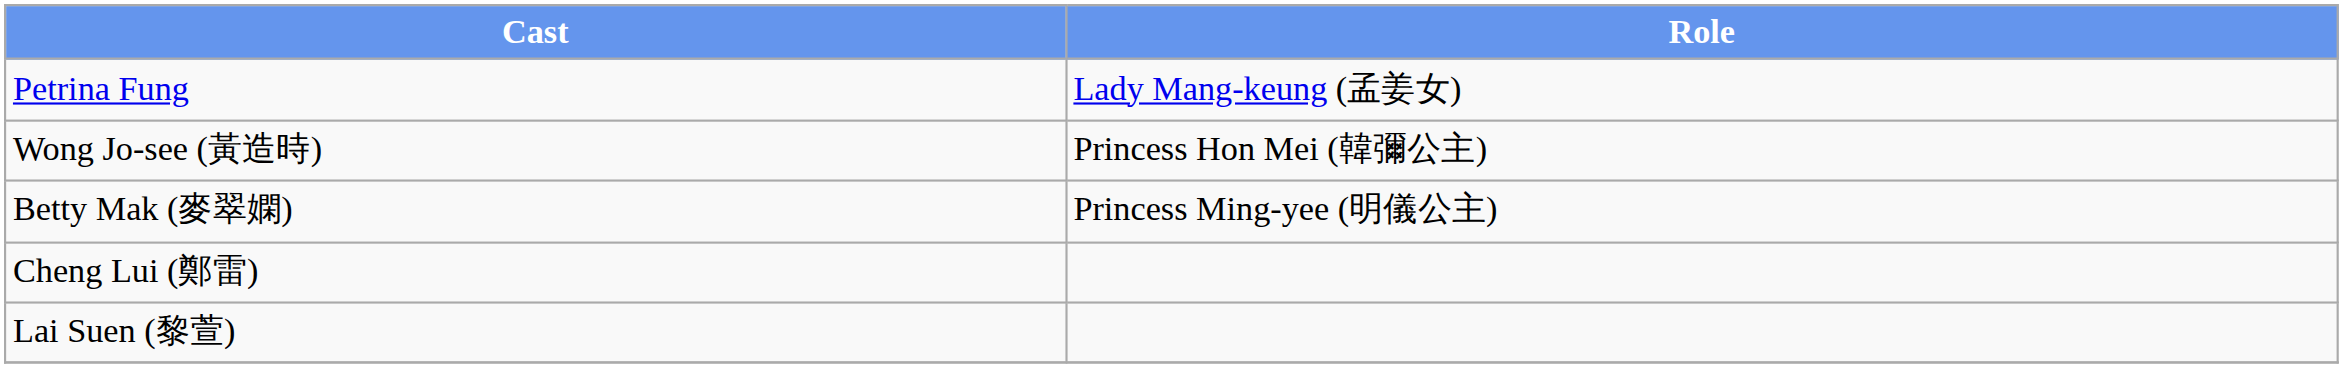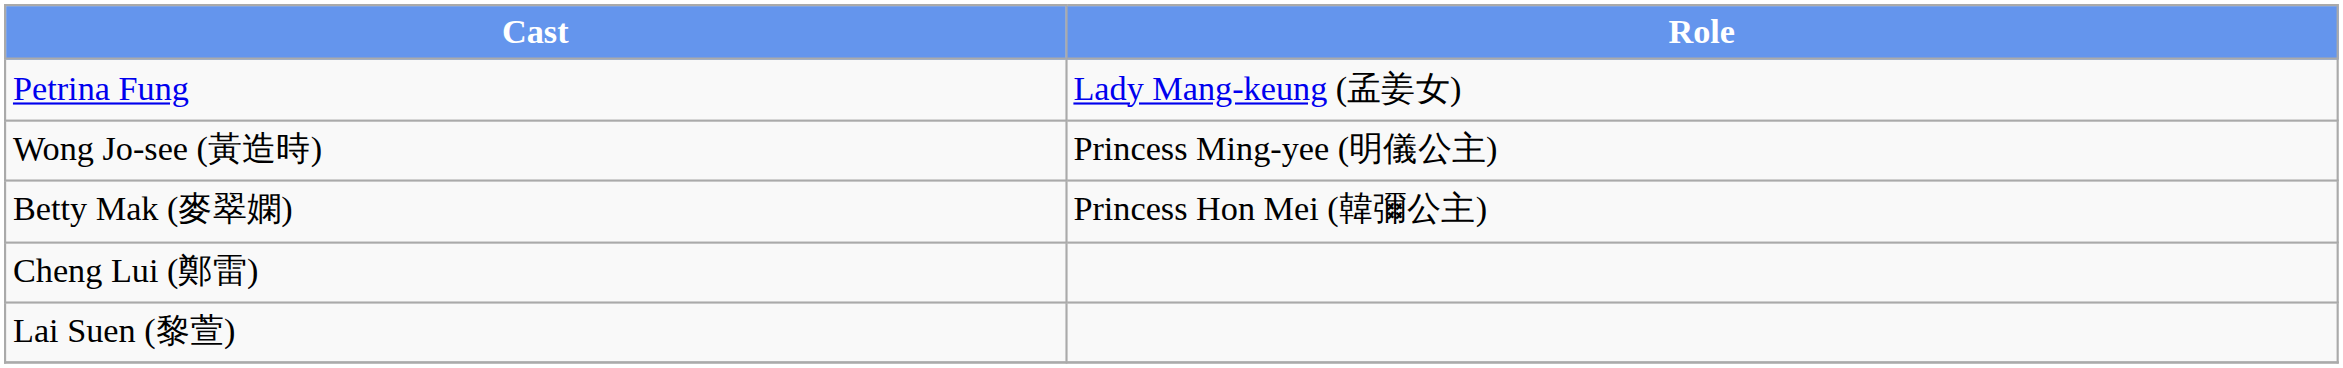 <table class="wikitable" width="55%">
 <tr style="background:cornflowerblue; color:white" align=center>
 <td style="width:25%"><strong>Cast</strong></td>
 <td style="width:30%"><strong>Role</strong></td>
 </tr>
 <tr>
 <td><a href='#'>Petrina Fung</a></td>
 <td><a href='#'>Lady Mang-keung</a> (孟姜女)</td>
 </tr>
 <tr>
 <td>Wong Jo-see (黃造時)</td>
-<td>Princess Hon Mei (韓彌公主)</td>
+<td>Princess Ming-yee (明儀公主)</td>
 </tr>
 <tr>
 <td>Betty Mak (麥翠嫻)</td>
-<td>Princess Ming-yee (明儀公主)</td>
+<td>Princess Hon Mei (韓彌公主)</td>
 </tr>
 <tr>
 <td>Cheng Lui (鄭雷)</td>
 <td></td>
 </tr>
 <tr>
 <td>Lai Suen (黎萱)</td>
 <td></td>
 </tr>
 <tr>
 </tr>
 </table>
